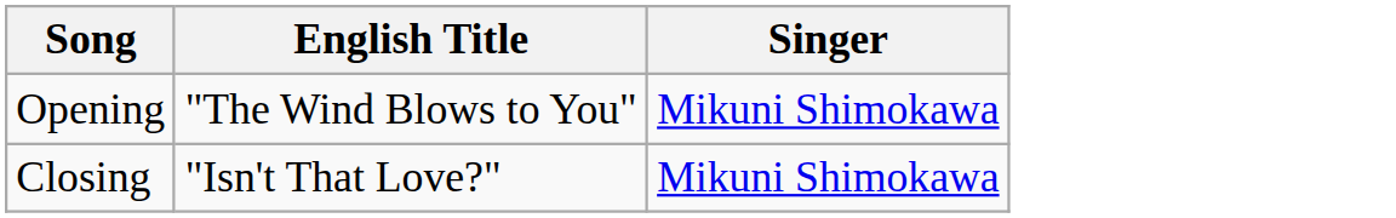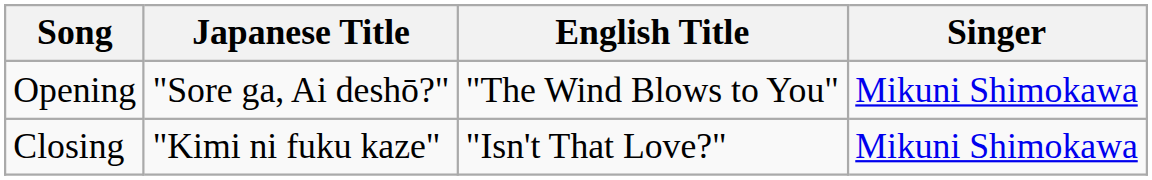 <table class="wikitable">
 <tr>
 <th>Song</th>
+<th>Japanese Title</th>
 <th>English Title</th>
 <th>Singer</th>
 </tr>
 <tr>
 <td>Opening</td>
+<td>"Sore ga, Ai deshō?"</td>
 <td>"The Wind Blows to You"</td>
 <td><a href='#'>Mikuni Shimokawa</a></td>
 </tr>
 <tr>
 <td>Closing</td>
+<td>"Kimi ni fuku kaze"</td>
 <td>"Isn't That Love?"</td>
 <td><a href='#'>Mikuni Shimokawa</a></td>
 </tr>
 </table>
